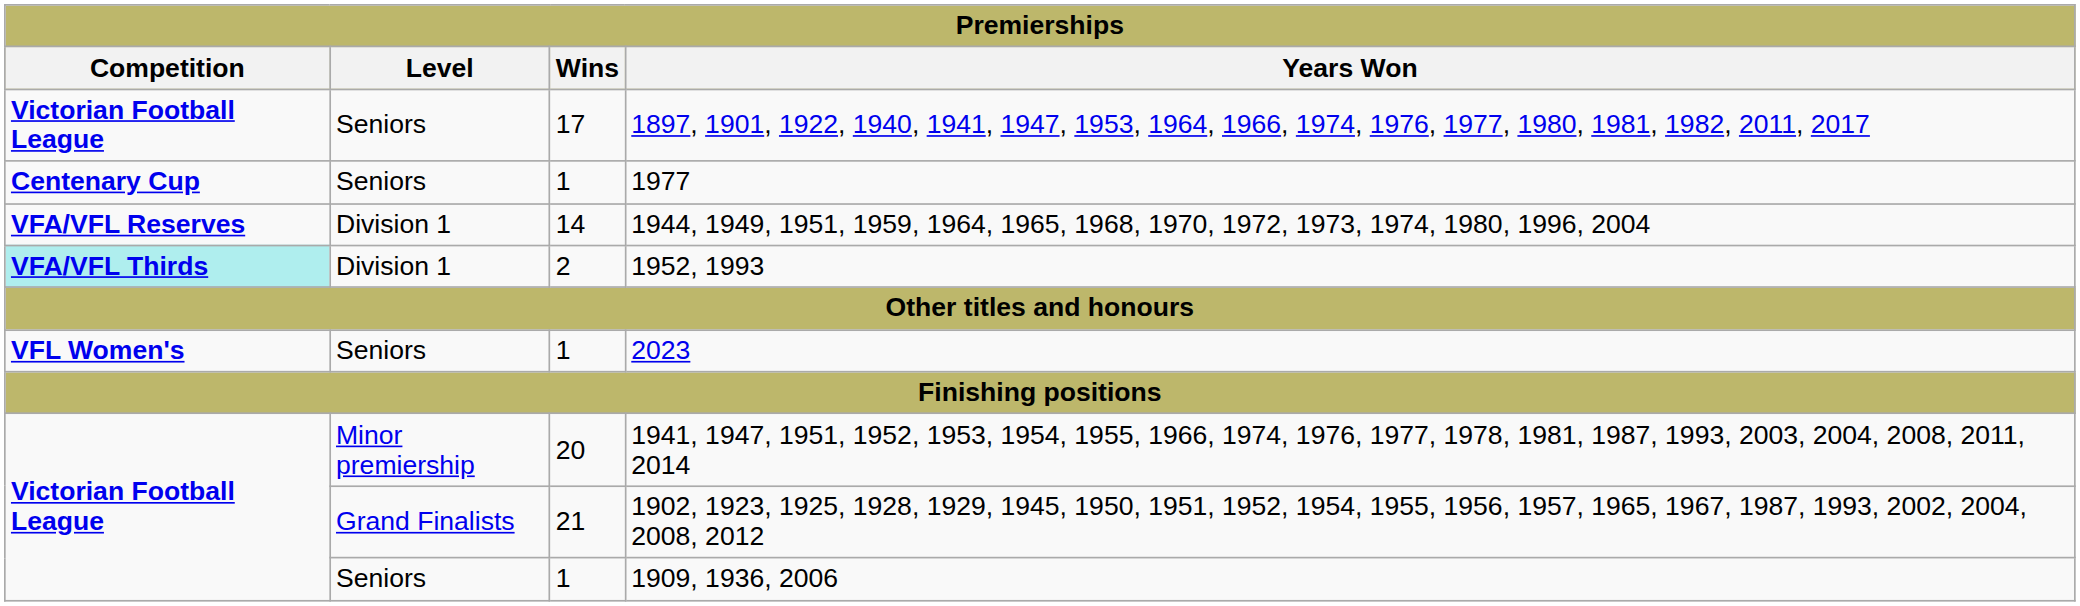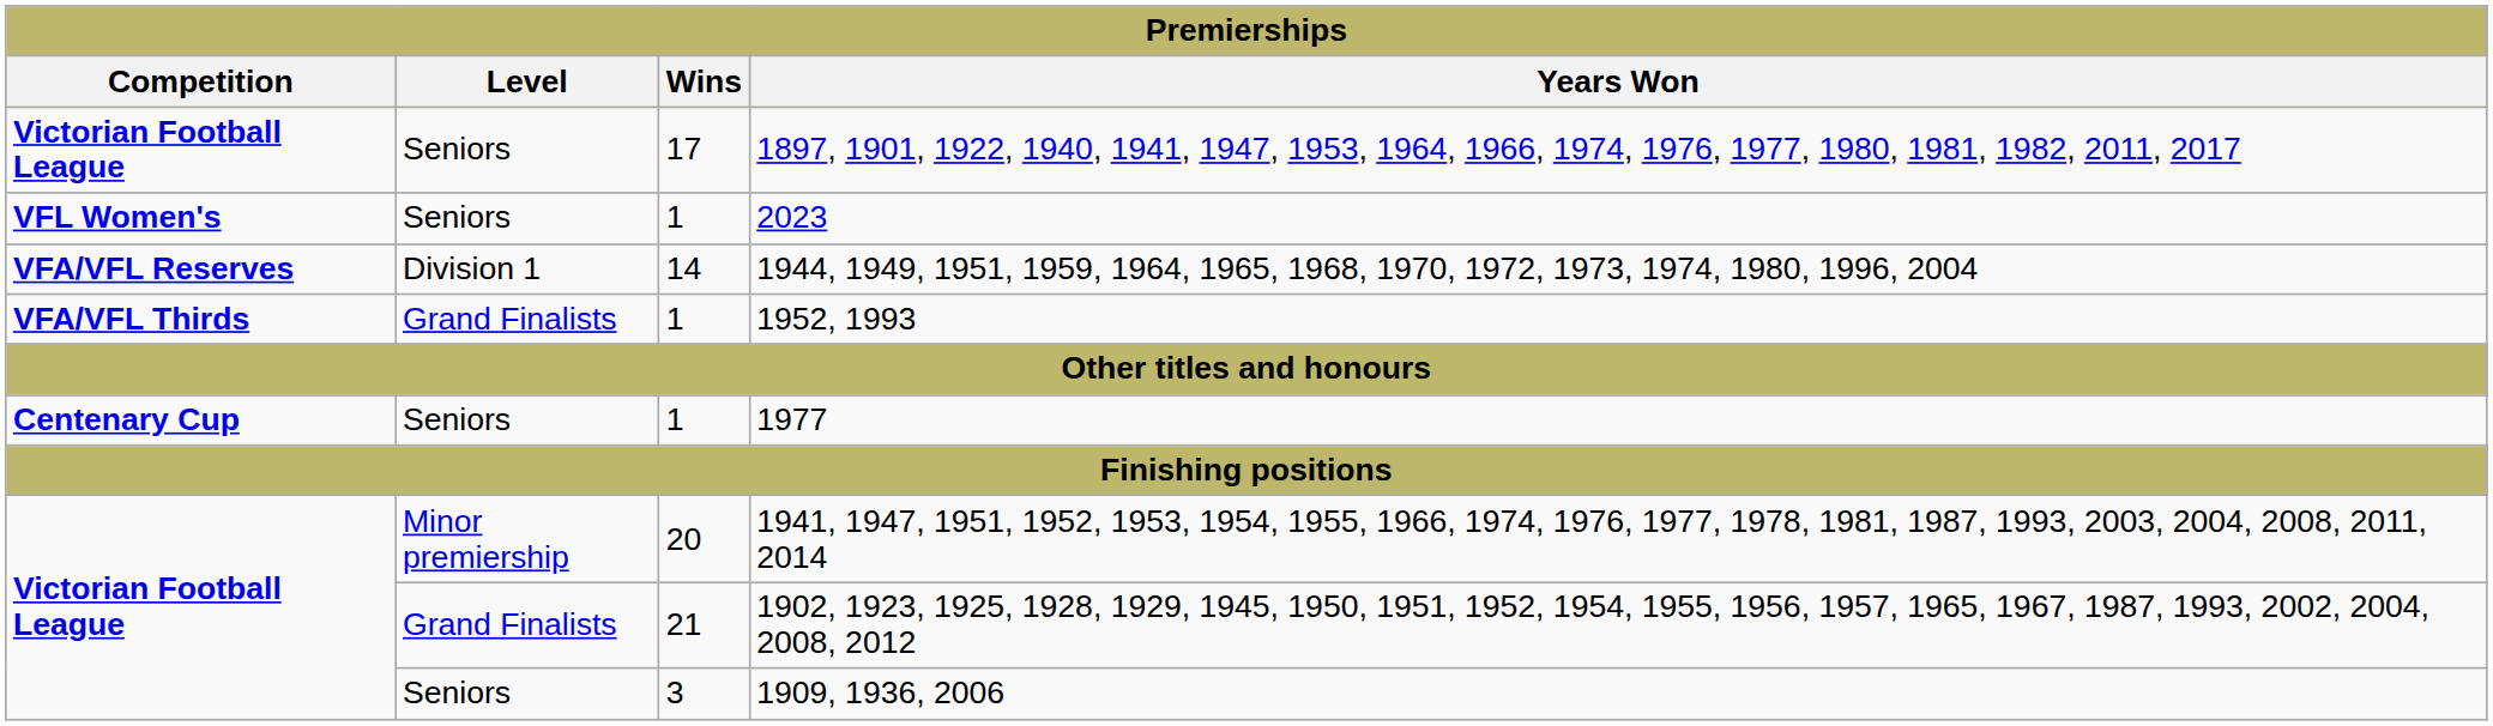 <table class="wikitable">
 <tr>
 <td colspan="4" style="background:#bdb76b;" align="center"><strong>Premierships</strong></td>
 </tr>
 <tr style="background:#bdb76b;">
 <th>Competition</th>
 <th>Level</th>
 <th>Wins</th>
 <th>Years Won</th>
 </tr>
 <tr>
 <td><strong><a href='#'>Victorian Football League</a></strong></td>
 <td>Seniors</td>
 <td>17</td>
 <td><a href='#'>1897</a>, <a href='#'>1901</a>, <a href='#'>1922</a>, <a href='#'>1940</a>, <a href='#'>1941</a>, <a href='#'>1947</a>, <a href='#'>1953</a>, <a href='#'>1964</a>, <a href='#'>1966</a>, <a href='#'>1974</a>, <a href='#'>1976</a>, <a href='#'>1977</a>, <a href='#'>1980</a>, <a href='#'>1981</a>, <a href='#'>1982</a>, <a href='#'>2011</a>, <a href='#'>2017</a></td>
 </tr>
 <tr>
-<td><strong><a href='#'>Centenary Cup</a></strong></td>
+<td><strong><a href='#'>VFL Women's</a></strong></td>
 <td>Seniors</td>
 <td>1</td>
-<td>1977</td>
+<td><a href='#'>2023</a></td>
 </tr>
 <tr>
 <td><strong><a href='#'>VFA/VFL Reserves</a></strong></td>
 <td>Division 1</td>
 <td>14</td>
 <td>1944, 1949, 1951, 1959, 1964, 1965, 1968, 1970, 1972, 1973, 1974, 1980, 1996, 2004</td>
 </tr>
 <tr>
-<td style="background: paleturquoise;"><strong><a href='#'>VFA/VFL Thirds</a></strong></td>
-<td>Division 1</td>
-<td>2</td>
+<td><strong><a href='#'>VFA/VFL Thirds</a></strong></td>
+<td><a href='#'>Grand Finalists</a></td>
+<td>1</td>
 <td>1952, 1993</td>
 </tr>
 <tr>
 <td colspan="4" style="background:#bdb76b;" align="center"><strong>Other titles and honours</strong></td>
 </tr>
 <tr>
-<td><strong><a href='#'>VFL Women's</a></strong></td>
+<td><strong><a href='#'>Centenary Cup</a></strong></td>
 <td>Seniors</td>
 <td>1</td>
-<td><a href='#'>2023</a></td>
+<td>1977</td>
 </tr>
 <tr>
 <td colspan="4" style="background:#bdb76b;" align="center"><strong>Finishing positions</strong></td>
 </tr>
 <tr>
 <td rowspan=3 scope="row" style="text-align: left"><strong><a href='#'>Victorian Football League</a></strong></td>
 <td><a href='#'>Minor premiership</a></td>
 <td>20</td>
 <td>1941, 1947, 1951, 1952, 1953, 1954, 1955, 1966, 1974, 1976, 1977, 1978, 1981, 1987, 1993, 2003, 2004, 2008, 2011, 2014</td>
 </tr>
 <tr>
 <td><a href='#'>Grand Finalists</a></td>
 <td>21</td>
 <td>1902, 1923, 1925, 1928, 1929, 1945, 1950, 1951, 1952, 1954, 1955, 1956, 1957, 1965, 1967, 1987, 1993, 2002, 2004, 2008, 2012</td>
 </tr>
 <tr>
 <td>Seniors</td>
-<td>1</td>
+<td>3</td>
 <td>1909, 1936, 2006</td>
 </tr>
 </table>
